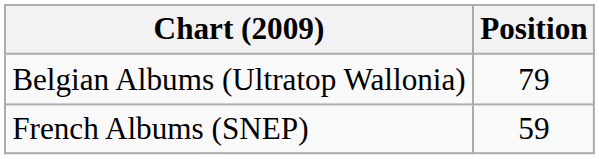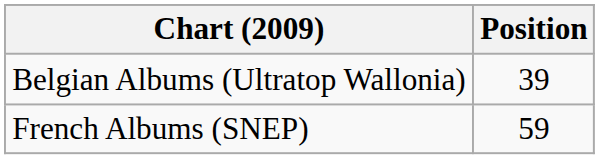 <table class="wikitable sortable">
 <tr>
 <th>Chart (2009)</th>
 <th>Position</th>
 </tr>
 <tr>
 <td>Belgian Albums (Ultratop Wallonia)</td>
-<td style="text-align:center;">79</td>
+<td style="text-align:center;">39</td>
 </tr>
 <tr>
 <td>French Albums (SNEP)</td>
 <td style="text-align:center;">59</td>
 </tr>
 </table>
